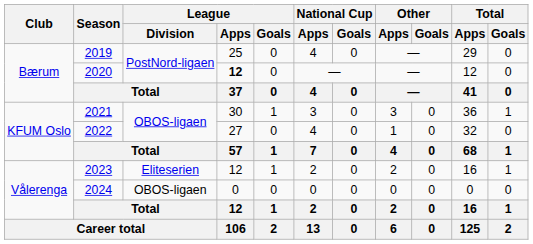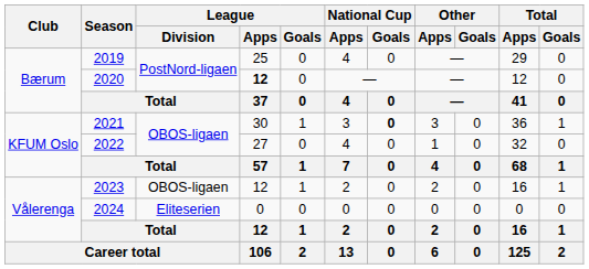 <table class="wikitable" style="text-align: center">
 <tr>
 <th rowspan="2">Club</th>
 <th rowspan="2">Season</th>
 <th colspan="3">League</th>
 <th colspan="2">National Cup</th>
 <th colspan="2">Other</th>
 <th colspan="2">Total</th>
 </tr>
 <tr>
 <th>Division</th>
 <th>Apps</th>
 <th>Goals</th>
 <th>Apps</th>
 <th>Goals</th>
 <th>Apps</th>
 <th>Goals</th>
 <th>Apps</th>
 <th>Goals</th>
 </tr>
 <tr>
 <td rowspan="3"><a href='#'>Bærum</a></td>
 <td><a href='#'>2019</a></td>
 <td rowspan="2"><a href='#'>PostNord-ligaen</a></td>
 <td>25</td>
 <td>0</td>
 <td>4</td>
 <td>0</td>
 <td colspan="2">—</td>
 <td>29</td>
 <td>0</td>
 </tr>
 <tr>
 <td><a href='#'>2020</a></td>
 <td><strong>12</strong></td>
 <td>0</td>
 <td colspan="2">—</td>
 <td colspan="2">—</td>
 <td>12</td>
 <td>0</td>
 </tr>
 <tr>
 <th colspan="2">Total</th>
 <th>37</th>
 <th>0</th>
 <th>4</th>
 <th>0</th>
 <th colspan="2">—</th>
 <th>41</th>
 <th>0</th>
 </tr>
 <tr>
 <td rowspan="3"><a href='#'>KFUM Oslo</a></td>
 <td><a href='#'>2021</a></td>
 <td rowspan="2"><a href='#'>OBOS-ligaen</a></td>
 <td>30</td>
 <td>1</td>
 <td>3</td>
-<td>0</td>
+<td><strong>0</strong></td>
 <td>3</td>
 <td>0</td>
 <td>36</td>
 <td>1</td>
 </tr>
 <tr>
 <td><a href='#'>2022</a></td>
 <td>27</td>
 <td>0</td>
 <td>4</td>
 <td>0</td>
 <td>1</td>
 <td>0</td>
 <td>32</td>
 <td>0</td>
 </tr>
 <tr>
 <th colspan="2">Total</th>
 <th>57</th>
 <th>1</th>
 <th>7</th>
 <th>0</th>
 <th>4</th>
 <th>0</th>
 <th>68</th>
 <th>1</th>
 </tr>
 <tr>
 <td rowspan="3"><a href='#'>Vålerenga</a></td>
 <td><a href='#'>2023</a></td>
-<td><a href='#'>Eliteserien</a></td>
+<td>OBOS-ligaen</td>
 <td>12</td>
 <td>1</td>
 <td>2</td>
 <td>0</td>
 <td>2</td>
 <td>0</td>
 <td>16</td>
 <td>1</td>
 </tr>
 <tr>
 <td><a href='#'>2024</a></td>
-<td>OBOS-ligaen</td>
+<td><a href='#'>Eliteserien</a></td>
 <td>0</td>
 <td>0</td>
 <td>0</td>
 <td>0</td>
 <td>0</td>
 <td>0</td>
 <td>0</td>
 <td>0</td>
 </tr>
 <tr>
 <th colspan="2">Total</th>
 <th>12</th>
 <th>1</th>
 <th>2</th>
 <th>0</th>
 <th>2</th>
 <th>0</th>
 <th>16</th>
 <th>1</th>
 </tr>
 <tr>
 <th colspan="3">Career total</th>
 <th>106</th>
 <th>2</th>
 <th>13</th>
 <th>0</th>
 <th>6</th>
 <th>0</th>
 <th>125</th>
 <th>2</th>
 </tr>
 </table>
